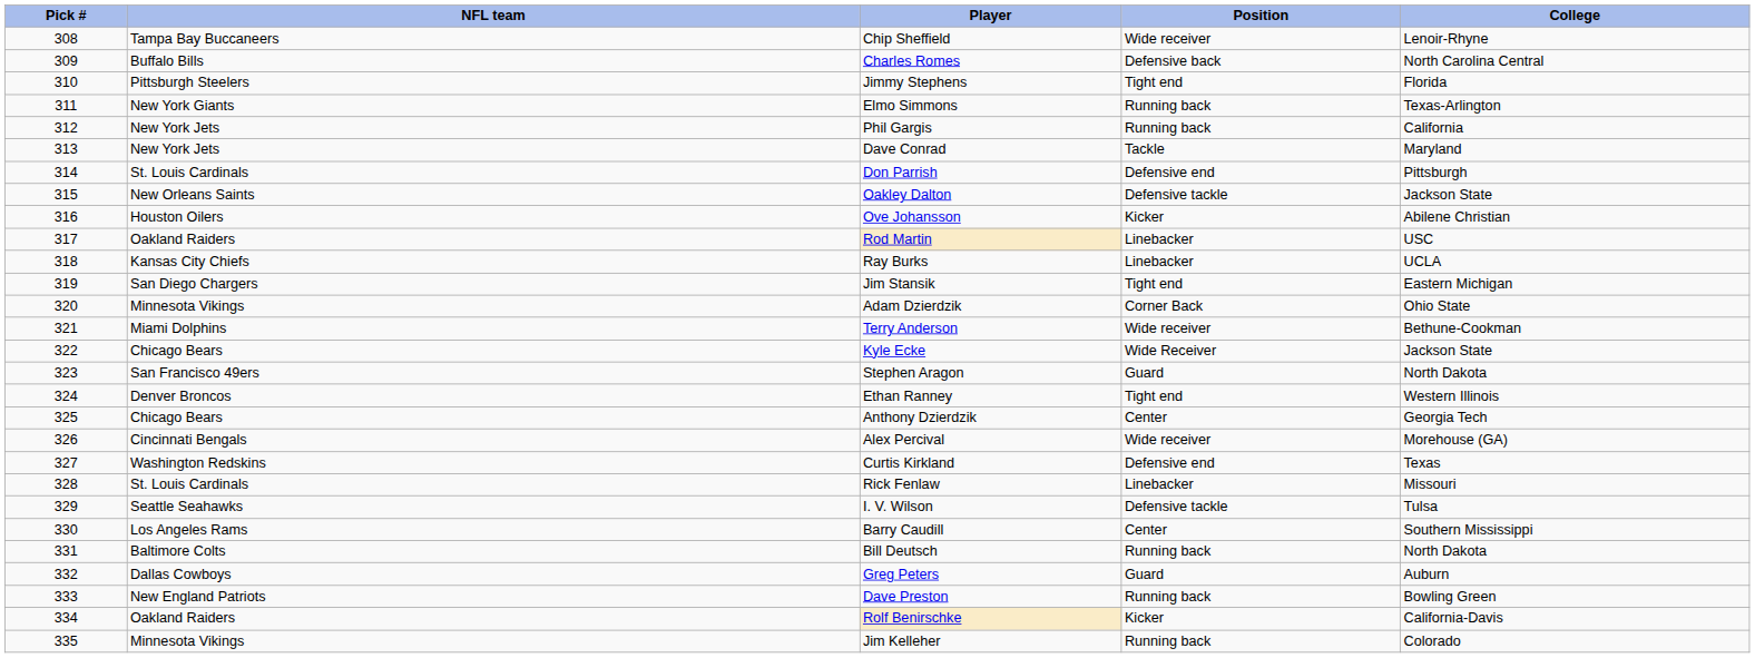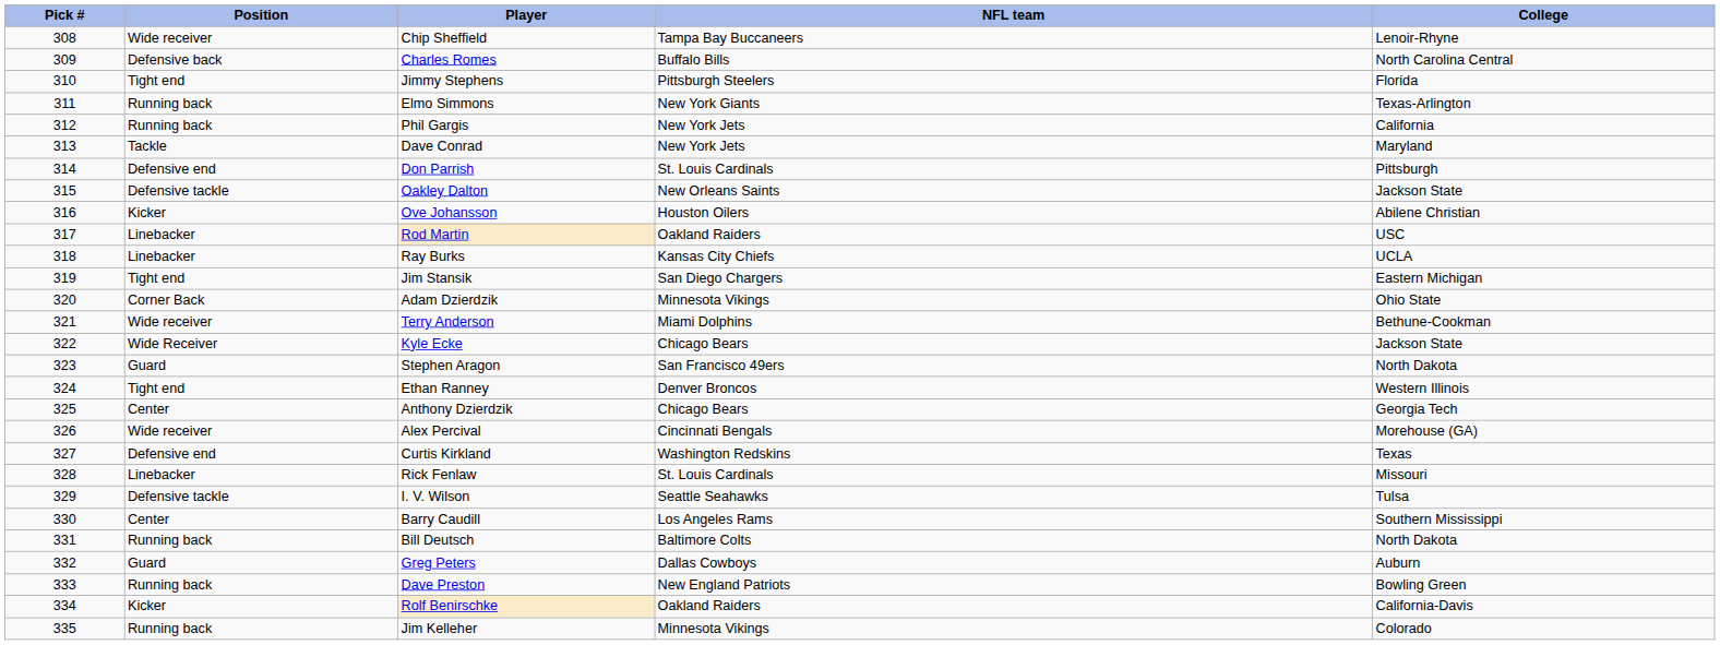 <table class="wikitable sortable sortable" style="width: 100%">
 <tr>
 <th style="background:#A8BDEC;" width=7%>Pick #</th>
+<th width=16% style="background:#A8BDEC;">Position</th>
+<th width=15% style="background:#A8BDEC;">Player</th>
 <th width=42% style="background:#A8BDEC;">NFL team</th>
-<th width=15% style="background:#A8BDEC;">Player</th>
-<th width=16% style="background:#A8BDEC;">Position</th>
 <th width=20% style="background:#A8BDEC;">College</th>
 </tr>
 <tr>
 <td align=center>308</td>
+<td>Wide receiver</td>
+<td>Chip Sheffield</td>
 <td>Tampa Bay Buccaneers</td>
-<td>Chip Sheffield</td>
-<td>Wide receiver</td>
 <td>Lenoir-Rhyne</td>
 </tr>
 <tr>
 <td align=center>309</td>
+<td>Defensive back</td>
+<td><a href='#'>Charles Romes</a></td>
 <td>Buffalo Bills</td>
-<td><a href='#'>Charles Romes</a></td>
-<td>Defensive back</td>
 <td>North Carolina Central</td>
 </tr>
 <tr>
 <td align=center>310</td>
+<td>Tight end</td>
+<td>Jimmy Stephens</td>
 <td>Pittsburgh Steelers</td>
-<td>Jimmy Stephens</td>
-<td>Tight end</td>
 <td>Florida</td>
 </tr>
 <tr>
 <td align=center>311</td>
+<td>Running back</td>
+<td>Elmo Simmons</td>
 <td>New York Giants</td>
-<td>Elmo Simmons</td>
-<td>Running back</td>
 <td>Texas-Arlington</td>
 </tr>
 <tr>
 <td align=center>312</td>
+<td>Running back</td>
+<td>Phil Gargis</td>
 <td>New York Jets</td>
-<td>Phil Gargis</td>
-<td>Running back</td>
 <td>California</td>
 </tr>
 <tr>
 <td align=center>313</td>
+<td>Tackle</td>
+<td>Dave Conrad</td>
 <td>New York Jets</td>
-<td>Dave Conrad</td>
-<td>Tackle</td>
 <td>Maryland</td>
 </tr>
 <tr>
 <td align=center>314</td>
+<td>Defensive end</td>
+<td><a href='#'>Don Parrish</a></td>
 <td>St. Louis Cardinals</td>
-<td><a href='#'>Don Parrish</a></td>
-<td>Defensive end</td>
 <td>Pittsburgh</td>
 </tr>
 <tr>
 <td align=center>315</td>
+<td>Defensive tackle</td>
+<td><a href='#'>Oakley Dalton</a></td>
 <td>New Orleans Saints</td>
-<td><a href='#'>Oakley Dalton</a></td>
-<td>Defensive tackle</td>
 <td>Jackson State</td>
 </tr>
 <tr>
 <td align=center>316</td>
+<td>Kicker</td>
+<td><a href='#'>Ove Johansson</a></td>
 <td>Houston Oilers</td>
-<td><a href='#'>Ove Johansson</a></td>
-<td>Kicker</td>
 <td>Abilene Christian</td>
 </tr>
 <tr>
 <td align=center>317</td>
+<td>Linebacker</td>
+<td bgcolor="#faecc8"><a href='#'>Rod Martin</a></td>
 <td>Oakland Raiders</td>
-<td bgcolor="#faecc8"><a href='#'>Rod Martin</a></td>
-<td>Linebacker</td>
 <td>USC</td>
 </tr>
 <tr>
 <td align=center>318</td>
+<td>Linebacker</td>
+<td>Ray Burks</td>
 <td>Kansas City Chiefs</td>
-<td>Ray Burks</td>
-<td>Linebacker</td>
 <td>UCLA</td>
 </tr>
 <tr>
 <td align=center>319</td>
+<td>Tight end</td>
+<td>Jim Stansik</td>
 <td>San Diego Chargers</td>
-<td>Jim Stansik</td>
-<td>Tight end</td>
 <td>Eastern Michigan</td>
 </tr>
 <tr>
 <td align=center>320</td>
+<td>Corner Back</td>
+<td>Adam Dzierdzik</td>
 <td>Minnesota Vikings</td>
-<td>Adam Dzierdzik</td>
-<td>Corner Back</td>
 <td>Ohio State</td>
 </tr>
 <tr>
 <td align=center>321</td>
+<td>Wide receiver</td>
+<td><a href='#'>Terry Anderson</a></td>
 <td>Miami Dolphins</td>
-<td><a href='#'>Terry Anderson</a></td>
-<td>Wide receiver</td>
 <td>Bethune-Cookman</td>
 </tr>
 <tr>
 <td align=center>322</td>
+<td>Wide Receiver</td>
+<td><a href='#'>Kyle Ecke</a></td>
 <td>Chicago Bears</td>
-<td><a href='#'>Kyle Ecke</a></td>
-<td>Wide Receiver</td>
 <td>Jackson State</td>
 </tr>
 <tr>
 <td align=center>323</td>
+<td>Guard</td>
+<td>Stephen Aragon</td>
 <td>San Francisco 49ers</td>
-<td>Stephen Aragon</td>
-<td>Guard</td>
 <td>North Dakota</td>
 </tr>
 <tr>
 <td align=center>324</td>
+<td>Tight end</td>
+<td>Ethan Ranney</td>
 <td>Denver Broncos</td>
-<td>Ethan Ranney</td>
-<td>Tight end</td>
 <td>Western Illinois</td>
 </tr>
 <tr>
 <td align=center>325</td>
+<td>Center</td>
+<td>Anthony Dzierdzik</td>
 <td>Chicago Bears</td>
-<td>Anthony Dzierdzik</td>
-<td>Center</td>
 <td>Georgia Tech</td>
 </tr>
 <tr>
 <td align=center>326</td>
+<td>Wide receiver</td>
+<td>Alex Percival</td>
 <td>Cincinnati Bengals</td>
-<td>Alex Percival</td>
-<td>Wide receiver</td>
 <td>Morehouse (GA)</td>
 </tr>
 <tr>
 <td align=center>327</td>
+<td>Defensive end</td>
+<td>Curtis Kirkland</td>
 <td>Washington Redskins</td>
-<td>Curtis Kirkland</td>
-<td>Defensive end</td>
 <td>Texas</td>
 </tr>
 <tr>
 <td align=center>328</td>
+<td>Linebacker</td>
+<td>Rick Fenlaw</td>
 <td>St. Louis Cardinals</td>
-<td>Rick Fenlaw</td>
-<td>Linebacker</td>
 <td>Missouri</td>
 </tr>
 <tr>
 <td align=center>329</td>
+<td>Defensive tackle</td>
+<td>I. V. Wilson</td>
 <td>Seattle Seahawks</td>
-<td>I. V. Wilson</td>
-<td>Defensive tackle</td>
 <td>Tulsa</td>
 </tr>
 <tr>
 <td align=center>330</td>
+<td>Center</td>
+<td>Barry Caudill</td>
 <td>Los Angeles Rams</td>
-<td>Barry Caudill</td>
-<td>Center</td>
 <td>Southern Mississippi</td>
 </tr>
 <tr>
 <td align=center>331</td>
+<td>Running back</td>
+<td>Bill Deutsch</td>
 <td>Baltimore Colts</td>
-<td>Bill Deutsch</td>
-<td>Running back</td>
 <td>North Dakota</td>
 </tr>
 <tr>
 <td align=center>332</td>
+<td>Guard</td>
+<td><a href='#'>Greg Peters</a></td>
 <td>Dallas Cowboys</td>
-<td><a href='#'>Greg Peters</a></td>
-<td>Guard</td>
 <td>Auburn</td>
 </tr>
 <tr>
 <td align=center>333</td>
+<td>Running back</td>
+<td><a href='#'>Dave Preston</a></td>
 <td>New England Patriots</td>
-<td><a href='#'>Dave Preston</a></td>
-<td>Running back</td>
 <td>Bowling Green</td>
 </tr>
 <tr>
 <td align=center>334</td>
+<td>Kicker</td>
+<td bgcolor="#faecc8"><a href='#'>Rolf Benirschke</a></td>
 <td>Oakland Raiders</td>
-<td bgcolor="#faecc8"><a href='#'>Rolf Benirschke</a></td>
-<td>Kicker</td>
 <td>California-Davis</td>
 </tr>
 <tr>
 <td align=center>335 </td>
+<td>Running back</td>
+<td>Jim Kelleher</td>
 <td>Minnesota Vikings</td>
-<td>Jim Kelleher</td>
-<td>Running back</td>
 <td>Colorado</td>
 </tr>
 </table>
